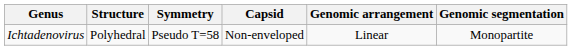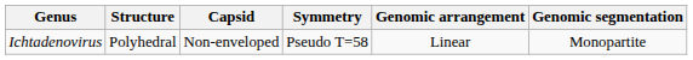 <table class="wikitable sortable" style="text-align:center">
 <tr>
 <th>Genus</th>
 <th>Structure</th>
+<th>Capsid</th>
 <th>Symmetry</th>
-<th>Capsid</th>
 <th>Genomic arrangement</th>
 <th>Genomic segmentation</th>
 </tr>
 <tr>
 <td><em>Ichtadenovirus</em></td>
 <td>Polyhedral</td>
+<td>Non-enveloped</td>
 <td>Pseudo T=58</td>
-<td>Non-enveloped</td>
 <td>Linear</td>
 <td>Monopartite</td>
 </tr>
 </table>
